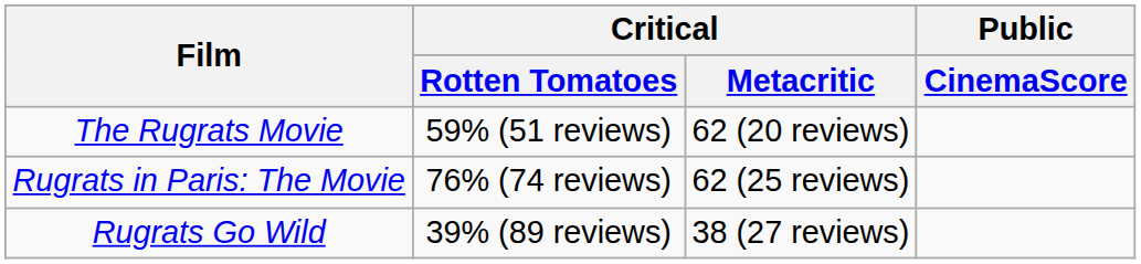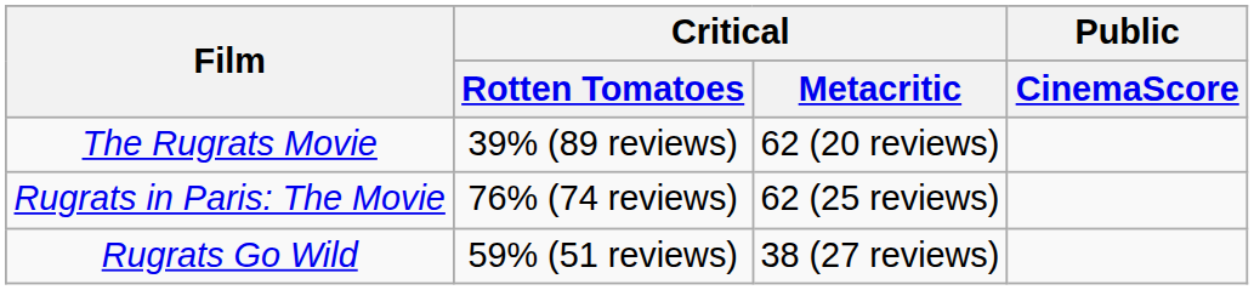 <table class="wikitable plainrowheaders sortable" style="text-align: center;">
 <tr>
 <th scope="col" rowspan="2">Film</th>
 <th scope="col" colspan="2">Critical</th>
 <th colspan="2" scope="col">Public</th>
 </tr>
 <tr>
 <th scope="col"><a href='#'>Rotten Tomatoes</a></th>
 <th scope="col"><a href='#'>Metacritic</a></th>
 <th scope="col"><a href='#'>CinemaScore</a></th>
 </tr>
 <tr>
 <td><em><a href='#'>The Rugrats Movie</a></em></td>
-<td>59% (51 reviews)</td>
+<td>39% (89 reviews)</td>
 <td>62 (20 reviews)</td>
 <td></td>
 </tr>
 <tr>
 <td><em><a href='#'>Rugrats in Paris: The Movie</a></em></td>
 <td>76% (74 reviews)</td>
 <td>62 (25 reviews)</td>
 <td></td>
 </tr>
 <tr>
 <td><em><a href='#'>Rugrats Go Wild</a></em></td>
-<td>39% (89 reviews)</td>
+<td>59% (51 reviews)</td>
 <td>38 (27 reviews)</td>
 <td></td>
 </tr>
 </table>
